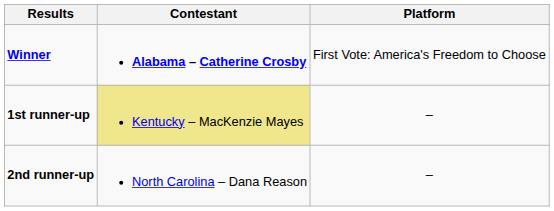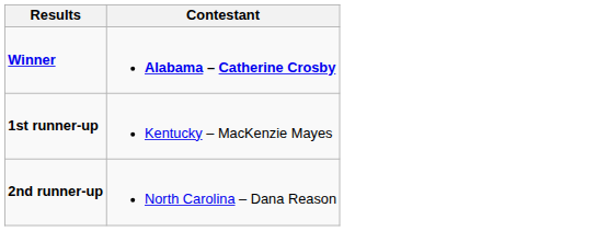 <table class="wikitable">
 <tr>
 <th>Results</th>
 <th>Contestant</th>
-<th>Platform</th>
 </tr>
 <tr>
 <td><strong><a href='#'>Winner</a></strong></td>
 <td><strong><br><ul><li> <a href='#'>Alabama</a> – <a href='#'>Catherine Crosby</a></li></ul></strong></td>
-<td>First Vote: America's Freedom to Choose</td>
 </tr>
 <tr>
 <td><strong>1st runner-up</strong></td>
-<td style="background: khaki;"><br><ul><li> <a href='#'>Kentucky</a> – MacKenzie Mayes</li></ul></td>
-<td style="text-align:center;">–</td>
+<td><br><ul><li> <a href='#'>Kentucky</a> – MacKenzie Mayes</li></ul></td>
 </tr>
 <tr>
 <td><strong>2nd runner-up</strong></td>
 <td><br><ul><li> <a href='#'>North Carolina</a> – Dana Reason</li></ul></td>
-<td style="text-align:center;">–</td>
 </tr>
 </table>
